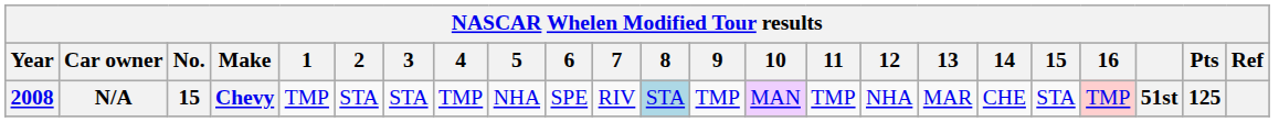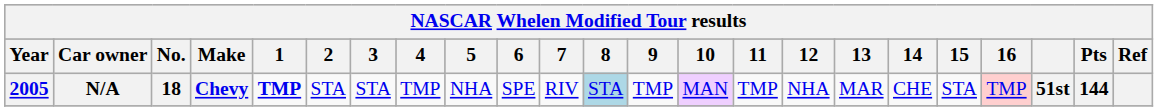 <table class="wikitable" style="text-align:center; font-size:75%">
 <tr>
 <th colspan=38><a href='#'>NASCAR</a> <a href='#'>Whelen Modified Tour</a> results</th>
 </tr>
 <tr>
 <th>Year</th>
 <th>Car owner</th>
 <th>No.</th>
 <th>Make</th>
 <th>1</th>
 <th>2</th>
 <th>3</th>
 <th>4</th>
 <th>5</th>
 <th>6</th>
 <th>7</th>
 <th>8</th>
 <th>9</th>
 <th>10</th>
 <th>11</th>
 <th>12</th>
 <th>13</th>
 <th>14</th>
 <th>15</th>
 <th>16</th>
 <th></th>
 <th>Pts</th>
 <th>Ref</th>
 </tr>
 <tr>
-<th><a href='#'>2008</a></th>
+<th><a href='#'>2005</a></th>
 <th>N/A</th>
-<th>15</th>
+<th>18</th>
 <th><a href='#'>Chevy</a></th>
-<td><a href='#'>TMP</a></td>
+<td><strong><a href='#'>TMP</a></strong></td>
 <td><a href='#'>STA</a></td>
 <td><a href='#'>STA</a></td>
 <td><a href='#'>TMP</a></td>
 <td><a href='#'>NHA</a></td>
 <td><a href='#'>SPE</a></td>
 <td><a href='#'>RIV</a></td>
 <td style="background: lightblue;"><a href='#'>STA</a></td>
 <td><a href='#'>TMP</a></td>
 <td style="background:#EFCFFF;"><a href='#'>MAN</a><br></td>
 <td><a href='#'>TMP</a></td>
 <td><a href='#'>NHA</a></td>
 <td><a href='#'>MAR</a></td>
 <td><a href='#'>CHE</a></td>
 <td><a href='#'>STA</a></td>
 <td style="background:#FFCFCF;"><a href='#'>TMP</a><br></td>
 <th>51st</th>
-<th>125</th>
+<th>144</th>
 <th></th>
 </tr>
 </table>
